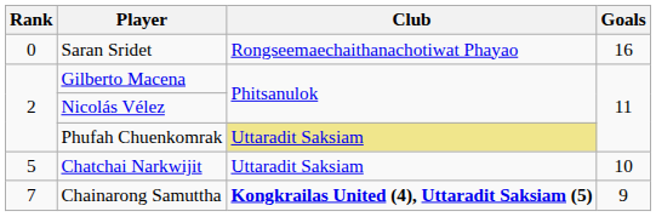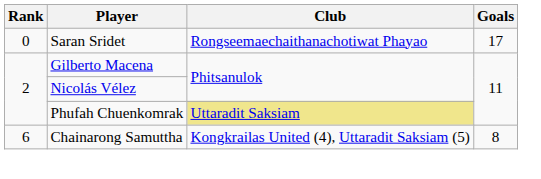 <table class="wikitable" style="text-align:center">
 <tr>
 <th>Rank</th>
 <th>Player</th>
 <th>Club</th>
 <th>Goals</th>
 </tr>
 <tr>
 <td>0</td>
 <td align="left"> Saran Sridet</td>
 <td align="left"><a href='#'>Rongseemaechaithanachotiwat Phayao</a></td>
-<td>16</td>
+<td>17</td>
 </tr>
 <tr>
 <td rowspan="3">2</td>
 <td align="left"> <a href='#'>Gilberto Macena</a></td>
 <td align="left"rowspan="2"><a href='#'>Phitsanulok</a></td>
 <td rowspan="3">11</td>
 </tr>
 <tr>
 <td align="left"> <a href='#'>Nicolás Vélez</a></td>
 </tr>
 <tr>
 <td align="left"> Phufah Chuenkomrak</td>
 <td align="left" style="background: khaki;"><a href='#'>Uttaradit Saksiam</a></td>
 </tr>
 <tr>
-<td>5</td>
-<td align="left"> <a href='#'>Chatchai Narkwijit</a></td>
-<td align="left"><a href='#'>Uttaradit Saksiam</a></td>
-<td>10</td>
-</tr>
-<tr>
-<td>7</td>
+<td>6</td>
 <td align="left"> Chainarong Samuttha</td>
-<td align="left"><strong><a href='#'>Kongkrailas United</a> (4), <a href='#'>Uttaradit Saksiam</a> (5)</strong></td>
-<td>9</td>
+<td align="left"><a href='#'>Kongkrailas United</a> (4), <a href='#'>Uttaradit Saksiam</a> (5)</td>
+<td>8</td>
 </tr>
 </table>
